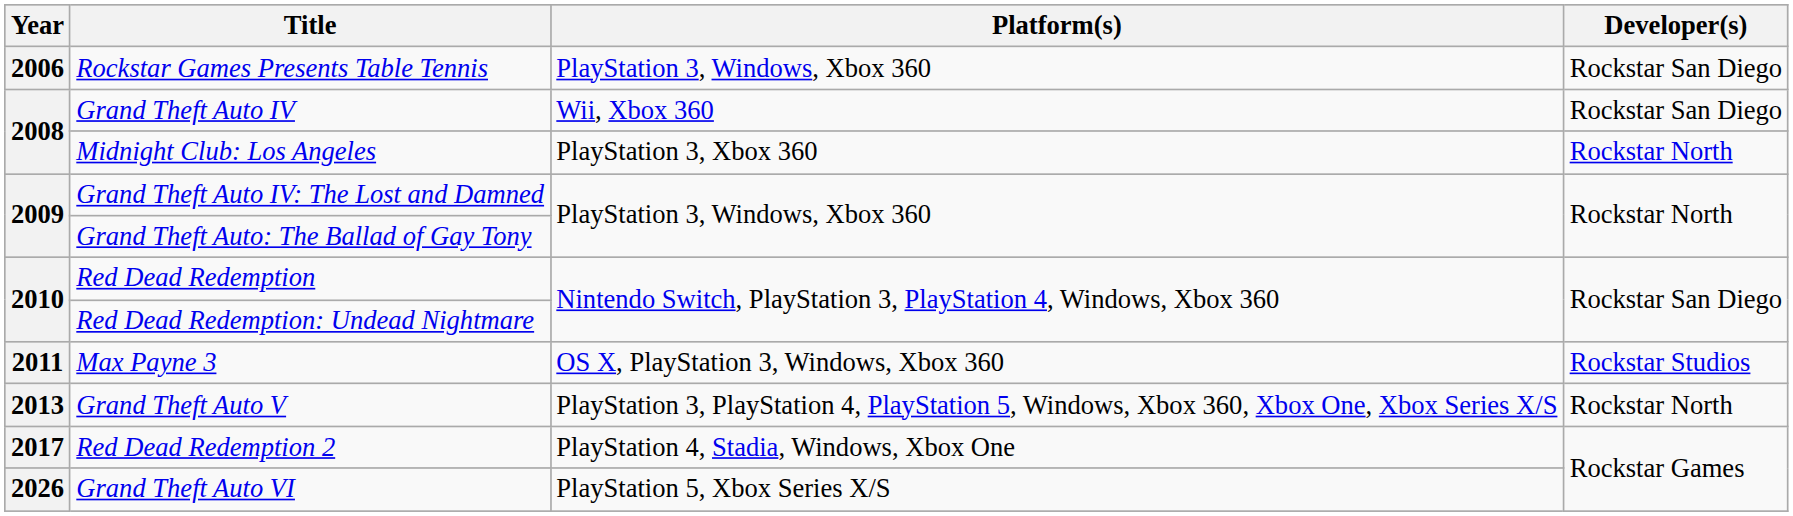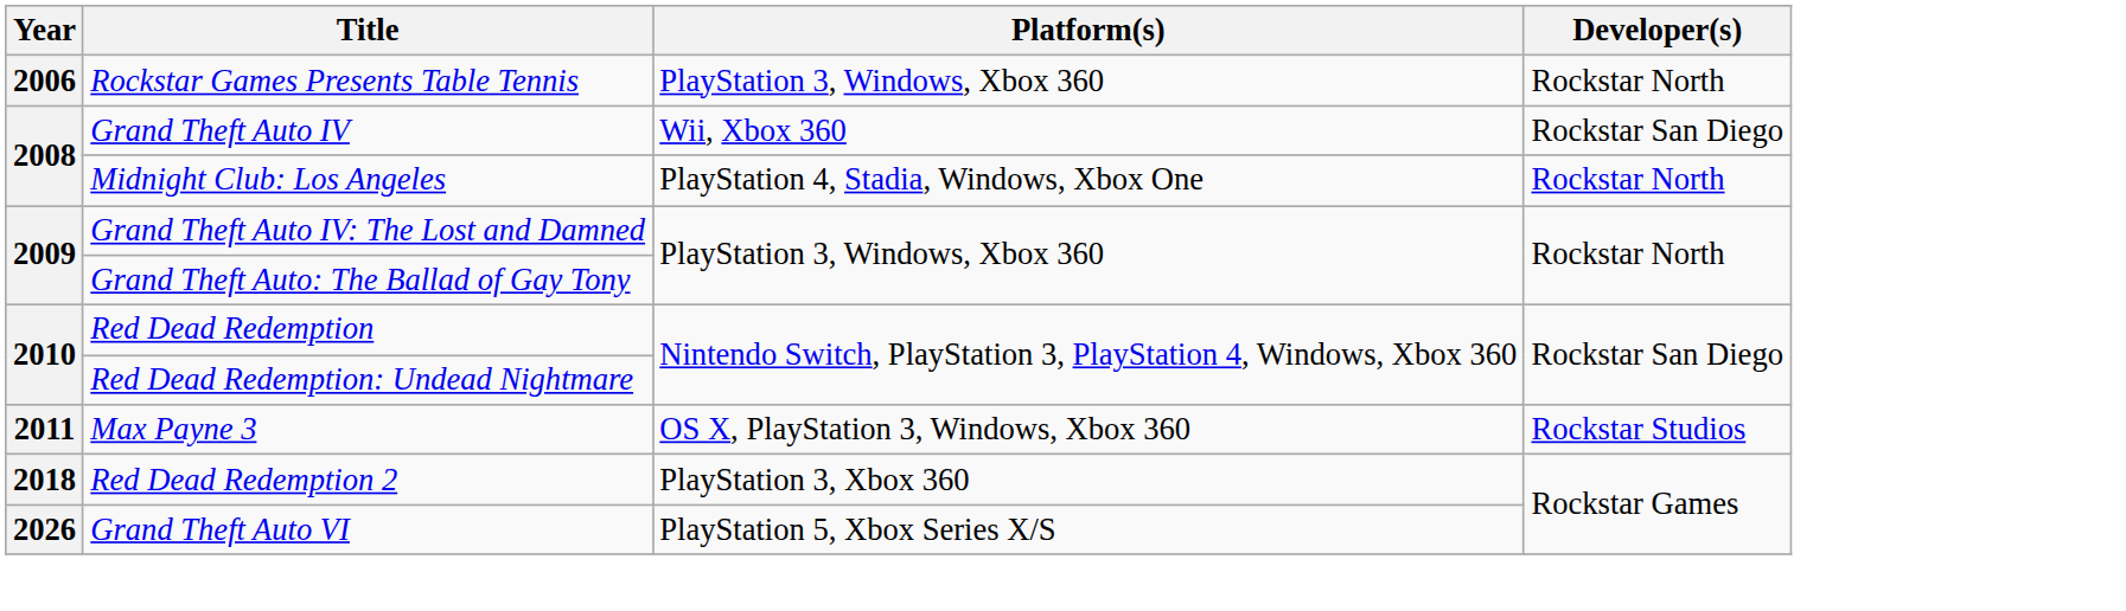 <table class="wikitable sortable plainrowheaders">
 <tr>
 <th scope="col">Year</th>
 <th scope="col">Title</th>
 <th scope="col">Platform(s)</th>
 <th scope="col">Developer(s)</th>
 </tr>
 <tr>
 <th scope="row">2006</th>
 <td><em><a href='#'>Rockstar Games Presents Table Tennis</a></em></td>
 <td><a href='#'>PlayStation 3</a>, <a href='#'>Windows</a>, Xbox 360</td>
-<td>Rockstar San Diego</td>
+<td>Rockstar North</td>
 </tr>
 <tr>
 <th scope="row" rowspan="2">2008</th>
 <td><em><a href='#'>Grand Theft Auto IV</a></em></td>
 <td><a href='#'>Wii</a>, <a href='#'>Xbox 360</a></td>
 <td>Rockstar San Diego</td>
 </tr>
 <tr>
 <td><em><a href='#'>Midnight Club: Los Angeles</a></em></td>
-<td>PlayStation 3, Xbox 360</td>
+<td>PlayStation 4, <a href='#'>Stadia</a>, Windows, Xbox One</td>
 <td><a href='#'>Rockstar North</a></td>
 </tr>
 <tr>
 <th scope="row" rowspan="2">2009</th>
 <td><em><a href='#'>Grand Theft Auto IV: The Lost and Damned</a></em></td>
 <td rowspan="2">PlayStation 3, Windows, Xbox 360</td>
 <td rowspan="2">Rockstar North</td>
 </tr>
 <tr>
 <td><em><a href='#'>Grand Theft Auto: The Ballad of Gay Tony</a></em></td>
 </tr>
 <tr>
 <th scope="row" rowspan="2">2010</th>
 <td><em><a href='#'>Red Dead Redemption</a></em></td>
 <td rowspan="2"><a href='#'>Nintendo Switch</a>, PlayStation 3, <a href='#'>PlayStation 4</a>, Windows, Xbox 360</td>
 <td rowspan="2">Rockstar San Diego</td>
 </tr>
 <tr>
 <td><em><a href='#'>Red Dead Redemption: Undead Nightmare</a></em></td>
 </tr>
 <tr>
 <th scope="row">2011</th>
 <td><em><a href='#'>Max Payne 3</a></em></td>
 <td><a href='#'>OS X</a>, PlayStation 3, Windows, Xbox 360</td>
 <td><a href='#'>Rockstar Studios</a></td>
 </tr>
 <tr>
-<th scope="row">2013</th>
-<td><em><a href='#'>Grand Theft Auto V</a></em></td>
-<td>PlayStation 3, PlayStation 4, <a href='#'>PlayStation 5</a>, Windows, Xbox 360, <a href='#'>Xbox One</a>, <a href='#'>Xbox Series X/S</a></td>
-<td>Rockstar North</td>
-</tr>
-<tr>
-<th scope="row">2017</th>
+<th scope="row">2018</th>
 <td><em><a href='#'>Red Dead Redemption 2</a></em></td>
-<td>PlayStation 4, <a href='#'>Stadia</a>, Windows, Xbox One</td>
+<td>PlayStation 3, Xbox 360</td>
 <td rowspan="2">Rockstar Games</td>
 </tr>
 <tr>
 <th scope="row">2026</th>
 <td><em><a href='#'>Grand Theft Auto VI</a></em></td>
 <td>PlayStation 5, Xbox Series X/S</td>
 </tr>
 </table>
